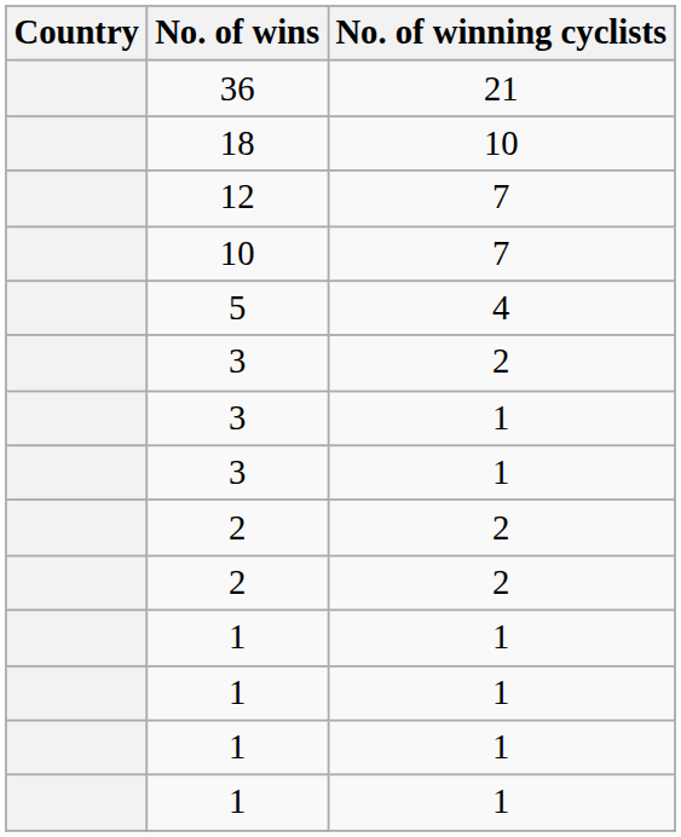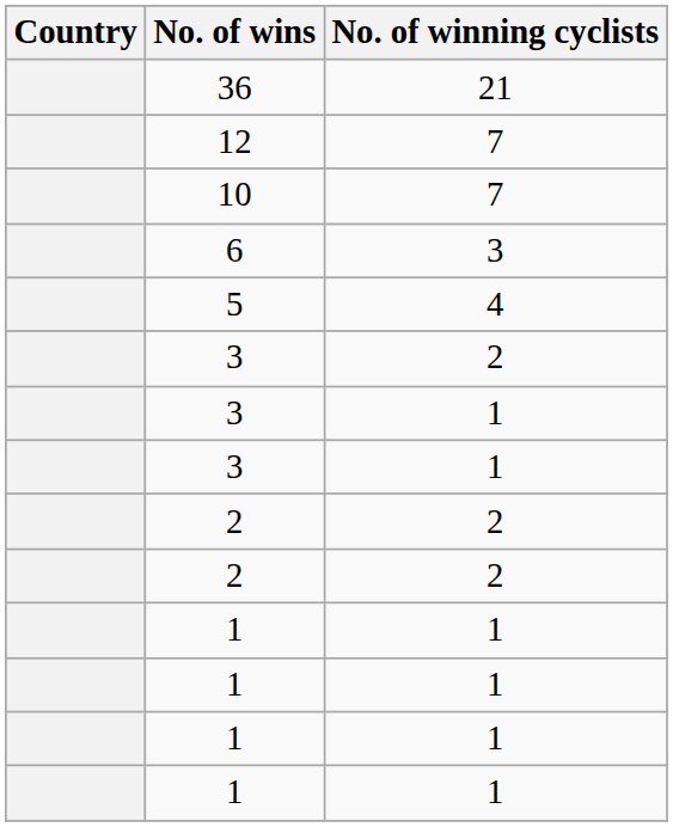 <table class="sortable plainrowheaders wikitable">
 <tr>
 <th scope=col>Country</th>
 <th scope=col>No. of wins</th>
 <th scope=col>No. of winning cyclists</th>
 </tr>
 <tr>
 <th scope=row></th>
 <td align=center>36</td>
 <td align=center>21</td>
 </tr>
 <tr>
 <th scope=row></th>
-<td align=center>18</td>
-<td align=center>10</td>
-</tr>
-<tr>
-<th scope=row></th>
 <td align=center>12</td>
 <td align=center>7</td>
 </tr>
 <tr>
 <th scope=row></th>
 <td align=center>10</td>
 <td align=center>7</td>
+</tr>
+<tr>
+<th scope=row></th>
+<td align=center>6</td>
+<td align=center>3</td>
 </tr>
 <tr>
 <th scope=row></th>
 <td align=center>5</td>
 <td align=center>4</td>
 </tr>
 <tr>
 <th scope="row"></th>
 <td align="center">3</td>
 <td align="center">2</td>
 </tr>
 <tr>
 <th scope=row></th>
 <td align=center>3</td>
 <td align=center>1</td>
 </tr>
 <tr>
 <th scope="row"></th>
 <td align="center">3</td>
 <td align="center">1</td>
 </tr>
 <tr>
 <th scope=row></th>
 <td align=center>2</td>
 <td align=center>2</td>
 </tr>
 <tr>
 <th scope=row></th>
 <td align=center>2</td>
 <td align=center>2</td>
 </tr>
 <tr>
 <th scope=row></th>
 <td align=center>1</td>
 <td align=center>1</td>
 </tr>
 <tr>
 <th scope=row></th>
 <td align=center>1</td>
 <td align=center>1</td>
 </tr>
 <tr>
 <th scope=row></th>
 <td align=center>1</td>
 <td align=center>1</td>
 </tr>
 <tr>
 <th scope=row></th>
 <td align=center>1</td>
 <td align=center>1</td>
 </tr>
 </table>
